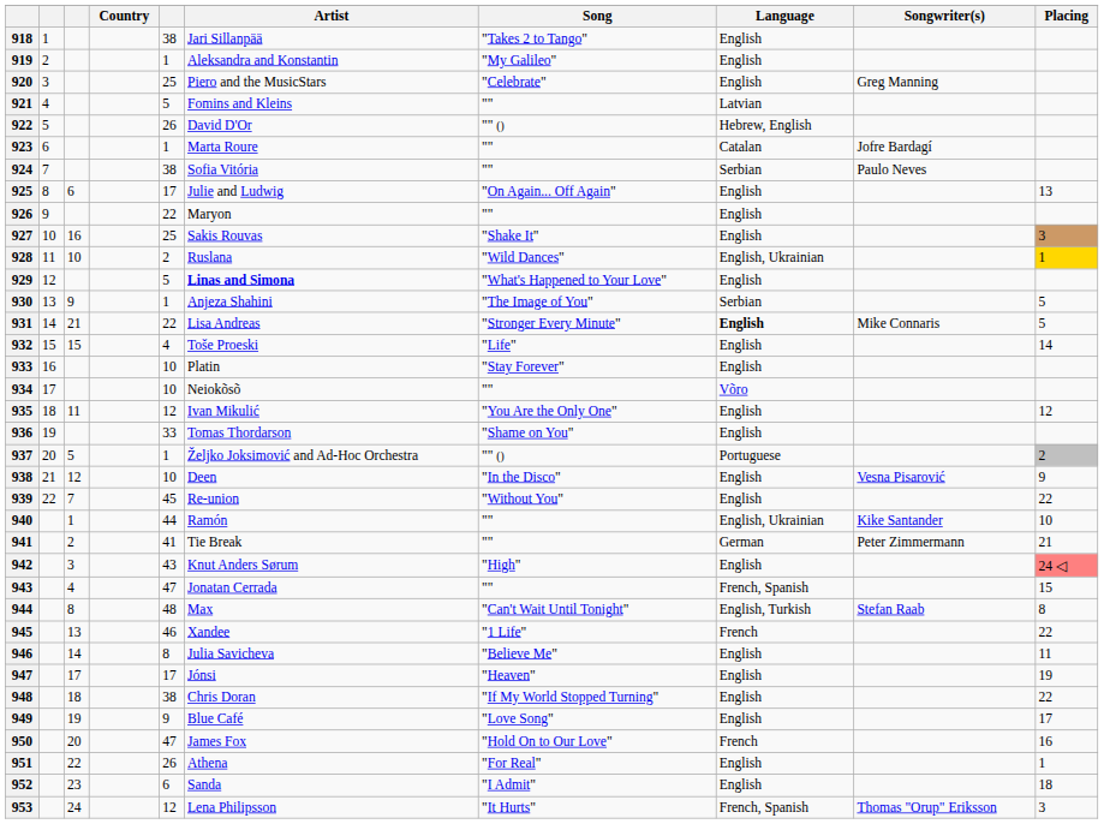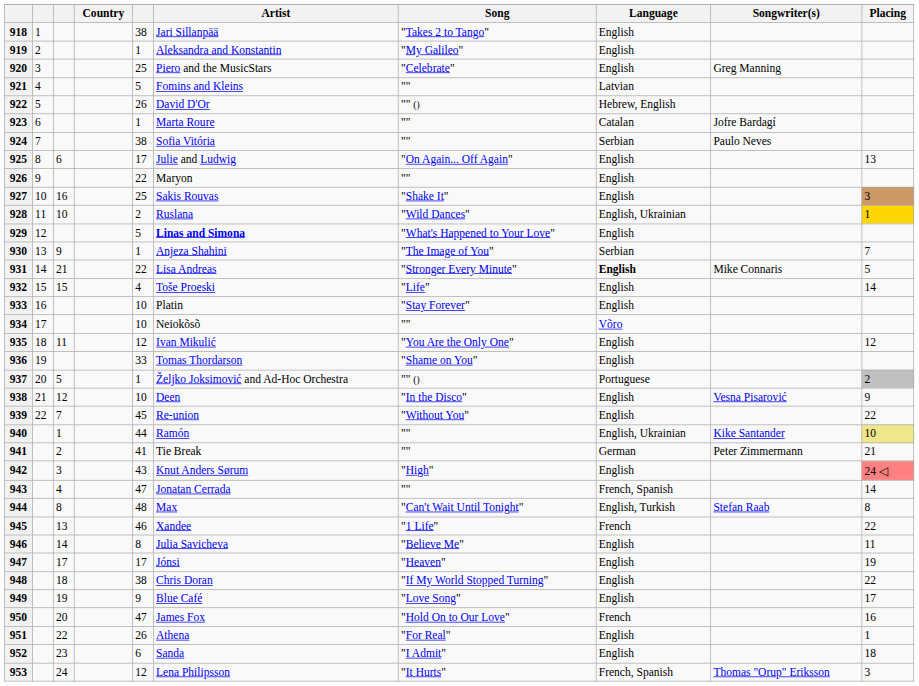 <table class="wikitable sortable plainrowheaders" style="width:100%">
 <tr>
 </tr>
 <tr>
 <th scope="col"></th>
 <th scope="col"></th>
 <th scope="col"></th>
 <th scope="col">Country</th>
 <th scope="col" class="unsortable"></th>
 <th scope="col">Artist</th>
 <th scope="col">Song</th>
 <th scope="col">Language</th>
 <th scope="col">Songwriter(s)</th>
 <th scope="col">Placing</th>
 </tr>
 <tr>
 <th scope="row">918</th>
 <td>1</td>
 <td></td>
 <td></td>
 <td>38</td>
 <td><a href='#'>Jari Sillanpää</a></td>
 <td>"<a href='#'>Takes 2 to Tango</a>"</td>
 <td>English</td>
 <td></td>
 <td></td>
 </tr>
 <tr>
 <th scope="row">919</th>
 <td>2</td>
 <td></td>
 <td></td>
 <td>1</td>
 <td><a href='#'>Aleksandra and Konstantin</a></td>
 <td>"<a href='#'>My Galileo</a>"</td>
 <td>English</td>
 <td></td>
 <td></td>
 </tr>
 <tr>
 <th scope="row">920</th>
 <td>3</td>
 <td></td>
 <td></td>
 <td>25</td>
 <td><a href='#'>Piero</a> and the MusicStars</td>
 <td>"<a href='#'>Celebrate</a>"</td>
 <td>English</td>
 <td>Greg Manning</td>
 <td></td>
 </tr>
 <tr>
 <th scope="row">921</th>
 <td>4</td>
 <td></td>
 <td></td>
 <td>5</td>
 <td><a href='#'>Fomins and Kleins</a></td>
 <td>""</td>
 <td>Latvian</td>
 <td></td>
 <td></td>
 </tr>
 <tr>
 <th scope="row">922</th>
 <td>5</td>
 <td></td>
 <td></td>
 <td>26</td>
 <td><a href='#'>David D'Or</a></td>
 <td>"" <small>()</small></td>
 <td>Hebrew, English</td>
 <td></td>
 <td></td>
 </tr>
 <tr>
 <th scope="row">923</th>
 <td>6</td>
 <td></td>
 <td></td>
 <td>1</td>
 <td><a href='#'>Marta Roure</a></td>
 <td>""</td>
 <td>Catalan</td>
 <td>Jofre Bardagí</td>
 <td></td>
 </tr>
 <tr>
 <th scope="row">924</th>
 <td>7</td>
 <td></td>
 <td></td>
 <td>38</td>
 <td><a href='#'>Sofia Vitória</a></td>
 <td>""</td>
 <td>Serbian</td>
 <td>Paulo Neves</td>
 <td></td>
 </tr>
 <tr>
 <th scope="row">925</th>
 <td>8</td>
 <td>6</td>
 <td></td>
 <td>17</td>
 <td><a href='#'>Julie</a> and <a href='#'>Ludwig</a></td>
 <td>"<a href='#'>On Again... Off Again</a>"</td>
 <td>English</td>
 <td></td>
 <td>13 </td>
 </tr>
 <tr>
 <th scope="row">926</th>
 <td>9</td>
 <td></td>
 <td></td>
 <td>22</td>
 <td>Maryon</td>
 <td>""</td>
 <td>English</td>
 <td></td>
 <td></td>
 </tr>
 <tr>
 <th scope="row">927</th>
 <td>10</td>
 <td>16</td>
 <td></td>
 <td>25</td>
 <td><a href='#'>Sakis Rouvas</a></td>
 <td>"<a href='#'>Shake It</a>"</td>
 <td>English</td>
 <td></td>
 <td bgcolor="#C96">3 </td>
 </tr>
 <tr>
 <th scope="row">928</th>
 <td>11</td>
 <td>10</td>
 <td></td>
 <td>2</td>
 <td><a href='#'>Ruslana</a></td>
 <td>"<a href='#'>Wild Dances</a>"</td>
 <td>English, Ukrainian</td>
 <td></td>
 <td bgcolor="gold">1 </td>
 </tr>
 <tr>
 <th scope="row">929</th>
 <td>12</td>
 <td></td>
 <td></td>
 <td>5</td>
 <td><strong><a href='#'>Linas and Simona</a></strong></td>
 <td>"<a href='#'>What's Happened to Your Love</a>"</td>
 <td>English</td>
 <td></td>
 <td></td>
 </tr>
 <tr>
 <th scope="row">930</th>
 <td>13</td>
 <td>9</td>
 <td></td>
 <td>1</td>
 <td><a href='#'>Anjeza Shahini</a></td>
 <td>"<a href='#'>The Image of You</a>"</td>
 <td>Serbian</td>
 <td></td>
-<td>5 </td>
+<td>7 </td>
 </tr>
 <tr>
 <th scope="row">931</th>
 <td>14</td>
 <td>21</td>
 <td></td>
 <td>22</td>
 <td><a href='#'>Lisa Andreas</a></td>
 <td>"<a href='#'>Stronger Every Minute</a>"</td>
 <td><strong>English</strong></td>
 <td>Mike Connaris</td>
 <td>5 </td>
 </tr>
 <tr>
 <th scope="row">932</th>
 <td>15</td>
 <td>15</td>
 <td></td>
 <td>4</td>
 <td><a href='#'>Toše Proeski</a></td>
 <td>"<a href='#'>Life</a>"</td>
 <td>English</td>
 <td></td>
 <td>14 </td>
 </tr>
 <tr>
 <th scope="row">933</th>
 <td>16</td>
 <td></td>
 <td></td>
 <td>10</td>
 <td>Platin</td>
 <td>"<a href='#'>Stay Forever</a>"</td>
 <td>English</td>
 <td></td>
 <td></td>
 </tr>
 <tr>
 <th scope="row">934</th>
 <td>17</td>
 <td></td>
 <td></td>
 <td>10</td>
 <td>Neiokõsõ</td>
 <td>""</td>
 <td><a href='#'>Võro</a></td>
 <td></td>
 <td></td>
 </tr>
 <tr>
 <th scope="row">935</th>
 <td>18</td>
 <td>11</td>
 <td></td>
 <td>12</td>
 <td><a href='#'>Ivan Mikulić</a></td>
 <td>"<a href='#'>You Are the Only One</a>"</td>
 <td>English</td>
 <td></td>
 <td>12 </td>
 </tr>
 <tr>
 <th scope="row">936</th>
 <td>19</td>
 <td></td>
 <td></td>
 <td>33</td>
 <td><a href='#'>Tomas Thordarson</a></td>
 <td>"<a href='#'>Shame on You</a>"</td>
 <td>English</td>
 <td></td>
 <td></td>
 </tr>
 <tr>
 <th scope="row">937</th>
 <td>20</td>
 <td>5</td>
 <td></td>
 <td>1</td>
 <td><a href='#'>Željko Joksimović</a> and Ad-Hoc Orchestra</td>
 <td>"" <small>()</small></td>
 <td>Portuguese</td>
 <td></td>
 <td bgcolor="silver">2 </td>
 </tr>
 <tr>
 <th scope="row">938</th>
 <td>21</td>
 <td>12</td>
 <td></td>
 <td>10</td>
 <td><a href='#'>Deen</a></td>
 <td>"<a href='#'>In the Disco</a>"</td>
 <td>English</td>
 <td><a href='#'>Vesna Pisarović</a></td>
 <td>9 </td>
 </tr>
 <tr>
 <th scope="row">939</th>
 <td>22</td>
 <td>7</td>
 <td></td>
 <td>45</td>
 <td><a href='#'>Re-union</a></td>
 <td>"<a href='#'>Without You</a>"</td>
 <td>English</td>
 <td></td>
 <td>22 </td>
 </tr>
 <tr>
 <th scope="row">940</th>
 <td></td>
 <td>1</td>
 <td></td>
 <td>44</td>
 <td><a href='#'>Ramón</a></td>
 <td>""</td>
 <td>English, Ukrainian</td>
 <td><a href='#'>Kike Santander</a></td>
-<td>10</td>
+<td style="background: khaki;">10</td>
 </tr>
 <tr>
 <th scope="row">941</th>
 <td></td>
 <td>2</td>
 <td></td>
 <td>41</td>
 <td>Tie Break</td>
 <td>""</td>
 <td>German</td>
 <td>Peter Zimmermann</td>
 <td>21</td>
 </tr>
 <tr>
 <th scope="row">942</th>
 <td></td>
 <td>3</td>
 <td></td>
 <td>43</td>
 <td><a href='#'>Knut Anders Sørum</a></td>
 <td>"<a href='#'>High</a>"</td>
 <td>English</td>
 <td></td>
 <td bgcolor="#FE8080">24 ◁</td>
 </tr>
 <tr>
 <th scope="row">943</th>
 <td></td>
 <td>4</td>
 <td></td>
 <td>47</td>
 <td><a href='#'>Jonatan Cerrada</a></td>
 <td>""</td>
 <td>French, Spanish</td>
 <td></td>
-<td>15</td>
+<td>14</td>
 </tr>
 <tr>
 <th scope="row">944</th>
 <td></td>
 <td>8</td>
 <td></td>
 <td>48</td>
 <td><a href='#'>Max</a></td>
 <td>"<a href='#'>Can't Wait Until Tonight</a>"</td>
 <td>English, Turkish</td>
 <td><a href='#'>Stefan Raab</a></td>
 <td>8</td>
 </tr>
 <tr>
 <th scope="row">945</th>
 <td></td>
 <td>13</td>
 <td></td>
 <td>46</td>
 <td><a href='#'>Xandee</a></td>
 <td>"<a href='#'>1 Life</a>"</td>
 <td>French</td>
 <td></td>
 <td>22</td>
 </tr>
 <tr>
 <th scope="row">946</th>
 <td></td>
 <td>14</td>
 <td></td>
 <td>8</td>
 <td><a href='#'>Julia Savicheva</a></td>
 <td>"<a href='#'>Believe Me</a>"</td>
 <td>English</td>
 <td></td>
 <td>11</td>
 </tr>
 <tr>
 <th scope="row">947</th>
 <td></td>
 <td>17</td>
 <td></td>
 <td>17</td>
 <td><a href='#'>Jónsi</a></td>
 <td>"<a href='#'>Heaven</a>"</td>
 <td>English</td>
 <td></td>
 <td>19</td>
 </tr>
 <tr>
 <th scope="row">948</th>
 <td></td>
 <td>18</td>
 <td></td>
 <td>38</td>
 <td><a href='#'>Chris Doran</a></td>
 <td>"<a href='#'>If My World Stopped Turning</a>"</td>
 <td>English</td>
 <td></td>
 <td>22</td>
 </tr>
 <tr>
 <th scope="row">949</th>
 <td></td>
 <td>19</td>
 <td></td>
 <td>9</td>
 <td><a href='#'>Blue Café</a></td>
 <td>"<a href='#'>Love Song</a>"</td>
 <td>English</td>
 <td></td>
 <td>17</td>
 </tr>
 <tr>
 <th scope="row">950</th>
 <td></td>
 <td>20</td>
 <td></td>
 <td>47</td>
 <td><a href='#'>James Fox</a></td>
 <td>"<a href='#'>Hold On to Our Love</a>"</td>
 <td>French</td>
 <td></td>
 <td>16</td>
 </tr>
 <tr>
 <th scope="row">951</th>
 <td></td>
 <td>22</td>
 <td></td>
 <td>26</td>
 <td><a href='#'>Athena</a></td>
 <td>"<a href='#'>For Real</a>"</td>
 <td>English</td>
 <td></td>
 <td>1</td>
 </tr>
 <tr>
 <th scope="row">952</th>
 <td></td>
 <td>23</td>
 <td></td>
 <td>6</td>
 <td><a href='#'>Sanda</a></td>
 <td>"<a href='#'>I Admit</a>"</td>
 <td>English</td>
 <td></td>
 <td>18</td>
 </tr>
 <tr>
 <th scope="row">953</th>
 <td></td>
 <td>24</td>
 <td></td>
 <td>12</td>
 <td><a href='#'>Lena Philipsson</a></td>
 <td>"<a href='#'>It Hurts</a>"</td>
 <td>French, Spanish</td>
 <td><a href='#'>Thomas "Orup" Eriksson</a></td>
 <td>3</td>
 </tr>
 </table>
